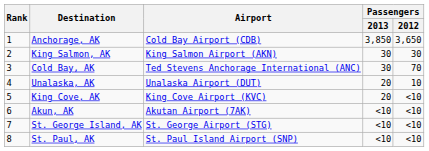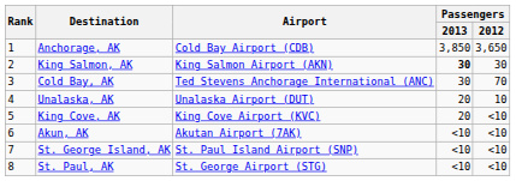 <table class="wikitable">
 <tr>
 <th rowspan="2">Rank</th>
 <th rowspan="2">Destination</th>
 <th rowspan="2">Airport</th>
 <th colspan="2">Passengers</th>
 </tr>
 <tr>
 <th>2013</th>
 <th>2012</th>
 </tr>
 <tr>
 <td>1</td>
 <td><a href='#'>Anchorage, AK</a></td>
 <td><a href='#'>Cold Bay Airport (CDB)</a></td>
 <td align="right">3,850</td>
 <td align="right">3,650</td>
 </tr>
 <tr>
 <td>2</td>
 <td><a href='#'>King Salmon, AK</a></td>
 <td><a href='#'>King Salmon Airport (AKN)</a></td>
-<td align="right">30</td>
+<td align="right"><strong>30</strong></td>
 <td align="right">30</td>
 </tr>
 <tr>
 <td>3</td>
 <td><a href='#'>Cold Bay, AK</a></td>
 <td><a href='#'>Ted Stevens Anchorage International (ANC)</a></td>
 <td align="right">30</td>
 <td align="right">70</td>
 </tr>
 <tr>
 <td>4</td>
 <td><a href='#'>Unalaska, AK</a></td>
 <td><a href='#'>Unalaska Airport (DUT)</a></td>
 <td align="right">20</td>
 <td align="right">10</td>
 </tr>
 <tr>
 <td>5</td>
 <td><a href='#'>King Cove, AK</a></td>
 <td><a href='#'>King Cove Airport (KVC)</a></td>
 <td align="right">20</td>
 <td align="right"><10</td>
 </tr>
 <tr>
 <td>6</td>
 <td><a href='#'>Akun, AK</a></td>
 <td><a href='#'>Akutan Airport (7AK)</a></td>
 <td align="right"><10</td>
 <td align="right"><10</td>
 </tr>
 <tr>
 <td>7</td>
 <td><a href='#'>St. George Island, AK</a></td>
-<td><a href='#'>St. George Airport (STG)</a></td>
+<td><a href='#'>St. Paul Island Airport (SNP)</a></td>
 <td align="right"><10</td>
 <td align="right"><10</td>
 </tr>
 <tr>
 <td>8</td>
 <td><a href='#'>St. Paul, AK</a></td>
-<td><a href='#'>St. Paul Island Airport (SNP)</a></td>
+<td><a href='#'>St. George Airport (STG)</a></td>
 <td align="right"><10</td>
 <td align="right"><10</td>
 </tr>
 </table>
